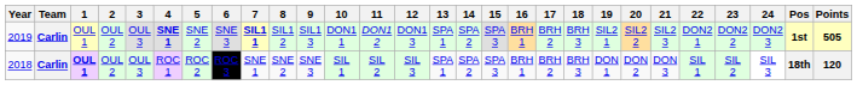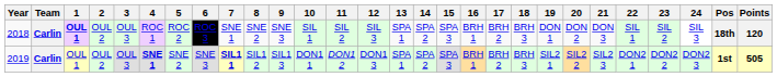 <table class="wikitable" style="text-align:center; font-size:85%">
 <tr>
 <th>Year</th>
 <th>Team</th>
 <th>1</th>
 <th>2</th>
 <th>3</th>
 <th>4</th>
 <th>5</th>
 <th>6</th>
 <th>7</th>
 <th>8</th>
 <th>9</th>
 <th>10</th>
 <th>11</th>
 <th>12</th>
 <th>13</th>
 <th>14</th>
 <th>15</th>
 <th>16</th>
 <th>17</th>
 <th>18</th>
 <th>19</th>
 <th>20</th>
 <th>21</th>
 <th>22</th>
 <th>23</th>
 <th>24</th>
 <th>Pos</th>
 <th>Points</th>
 </tr>
 <tr>
+<td><a href='#'>2018</a></td>
+<th nowrap><a href='#'>Carlin</a></th>
+<td style="background:#EFCFFF;"><strong><a href='#'>OUL<br>1</a></strong><br></td>
+<td style="background:#DFFFDF;"><a href='#'>OUL<br>2</a><br></td>
+<td style="background:#DFFFDF;"><a href='#'>OUL<br>3</a><br></td>
+<td style="background:#EFCFFF;"><a href='#'>ROC<br>1</a><br></td>
+<td style="background:#DFFFDF;"><a href='#'>ROC<br>2</a><br></td>
+<td style="background:#000000;color:white"><a href='#'><span>ROC<br>3</span></a><br></td>
+<td style="background:#;"><a href='#'>SNE<br>1</a></td>
+<td style="background:#;"><a href='#'>SNE<br>2</a></td>
+<td style="background:#;"><a href='#'>SNE<br>3</a></td>
+<td style="background:#DFFFDF;"><a href='#'>SIL<br>1</a><br></td>
+<td style="background:#DFFFDF;"><a href='#'>SIL<br>2</a><br></td>
+<td style="background:#DFFFDF;"><a href='#'>SIL<br>3</a><br></td>
+<td style="background:#;"><a href='#'>SPA<br>1</a></td>
+<td style="background:#;"><a href='#'>SPA<br>2</a></td>
+<td style="background:#;"><a href='#'>SPA<br>3</a></td>
+<td style="background:#;"><a href='#'>BRH<br>1</a></td>
+<td style="background:#;"><a href='#'>BRH<br>2</a></td>
+<td style="background:#;"><a href='#'>BRH<br>3</a></td>
+<td style="background:#;"><a href='#'>DON<br>1</a></td>
+<td style="background:#;"><a href='#'>DON<br>2</a></td>
+<td style="background:#;"><a href='#'>DON<br>3</a></td>
+<td style="background:#DFFFDF;"><a href='#'>SIL<br>1</a><br></td>
+<td style="background:#DFFFDF;"><a href='#'>SIL<br>2</a><br></td>
+<td style="background:#FFFFFF;"><a href='#'>SIL<br>3</a><br></td>
+<th>18th</th>
+<th>120</th>
+</tr>
+<tr>
 <td><a href='#'>2019</a></td>
 <th nowrap><a href='#'>Carlin</a></th>
 <td style="background:#FFFFBF;"><a href='#'>OUL<br>1</a><br></td>
 <td style="background:#DFFFDF;"><a href='#'>OUL<br>2</a><br></td>
 <td style="background:#DFDFDF;"><a href='#'>OUL<br>3</a><br></td>
 <td style="background:#DFDFDF;"><strong><a href='#'>SNE<br>1</a></strong><br></td>
 <td style="background:#DFFFDF;"><a href='#'>SNE<br>2</a><br></td>
 <td style="background:#DFDFDF;"><a href='#'>SNE<br>3</a><br></td>
 <td style="background:#FFFFBF;"><strong><a href='#'>SIL1<br>1</a></strong><br></td>
 <td style="background:#DFFFDF;"><a href='#'>SIL1<br>2</a><br></td>
 <td style="background:#DFFFDF;"><a href='#'>SIL1<br>3</a><br></td>
 <td style="background:#DFFFDF;"><a href='#'>DON1<br>1</a><br></td>
 <td style="background:#DFFFDF;"><em><a href='#'>DON1<br>2</a></em><br></td>
 <td style="background:#DFFFDF;"><a href='#'>DON1<br>3</a><br></td>
 <td style="background:#DFFFDF;"><a href='#'>SPA<br>1</a><br></td>
 <td style="background:#DFFFDF;"><a href='#'>SPA<br>2</a><br></td>
 <td style="background:#DFDFDF;"><a href='#'>SPA<br>3</a><br></td>
 <td style="background:#FFDF9F;"><a href='#'>BRH<br>1</a><br></td>
 <td style="background:#DFFFDF;"><a href='#'>BRH<br>2</a><br></td>
 <td style="background:#DFFFDF;"><a href='#'>BRH<br>3</a><br></td>
 <td style="background:#DFFFDF;"><a href='#'>SIL2<br>1</a><br></td>
 <td style="background:#FFDF9F;"><a href='#'>SIL2<br>2</a><br></td>
 <td style="background:#DFFFDF;"><a href='#'>SIL2<br>3</a><br></td>
 <td style="background:#DFFFDF;"><a href='#'>DON2<br>1</a><br></td>
 <td style="background:#DFFFDF;"><a href='#'>DON2<br>2</a><br></td>
 <td style="background:#DFFFDF;"><a href='#'>DON2<br>3</a><br></td>
 <th style="background:#FFFFBF;">1st</th>
 <th style="background:#FFFFBF;">505</th>
 </tr>
-<tr>
-<td><a href='#'>2018</a></td>
-<th nowrap><a href='#'>Carlin</a></th>
-<td style="background:#EFCFFF;"><strong><a href='#'>OUL<br>1</a></strong><br></td>
-<td style="background:#DFFFDF;"><a href='#'>OUL<br>2</a><br></td>
-<td style="background:#DFFFDF;"><a href='#'>OUL<br>3</a><br></td>
-<td style="background:#EFCFFF;"><a href='#'>ROC<br>1</a><br></td>
-<td style="background:#DFFFDF;"><a href='#'>ROC<br>2</a><br></td>
-<td style="background:#000000;color:white"><a href='#'><span>ROC<br>3</span></a><br></td>
-<td style="background:#;"><a href='#'>SNE<br>1</a></td>
-<td style="background:#;"><a href='#'>SNE<br>2</a></td>
-<td style="background:#;"><a href='#'>SNE<br>3</a></td>
-<td style="background:#DFFFDF;"><a href='#'>SIL<br>1</a><br></td>
-<td style="background:#DFFFDF;"><a href='#'>SIL<br>2</a><br></td>
-<td style="background:#DFFFDF;"><a href='#'>SIL<br>3</a><br></td>
-<td style="background:#;"><a href='#'>SPA<br>1</a></td>
-<td style="background:#;"><a href='#'>SPA<br>2</a></td>
-<td style="background:#;"><a href='#'>SPA<br>3</a></td>
-<td style="background:#;"><a href='#'>BRH<br>1</a></td>
-<td style="background:#;"><a href='#'>BRH<br>2</a></td>
-<td style="background:#;"><a href='#'>BRH<br>3</a></td>
-<td style="background:#;"><a href='#'>DON<br>1</a></td>
-<td style="background:#;"><a href='#'>DON<br>2</a></td>
-<td style="background:#;"><a href='#'>DON<br>3</a></td>
-<td style="background:#DFFFDF;"><a href='#'>SIL<br>1</a><br></td>
-<td style="background:#DFFFDF;"><a href='#'>SIL<br>2</a><br></td>
-<td style="background:#FFFFFF;"><a href='#'>SIL<br>3</a><br></td>
-<th>18th</th>
-<th>120</th>
-</tr>
 </table>
